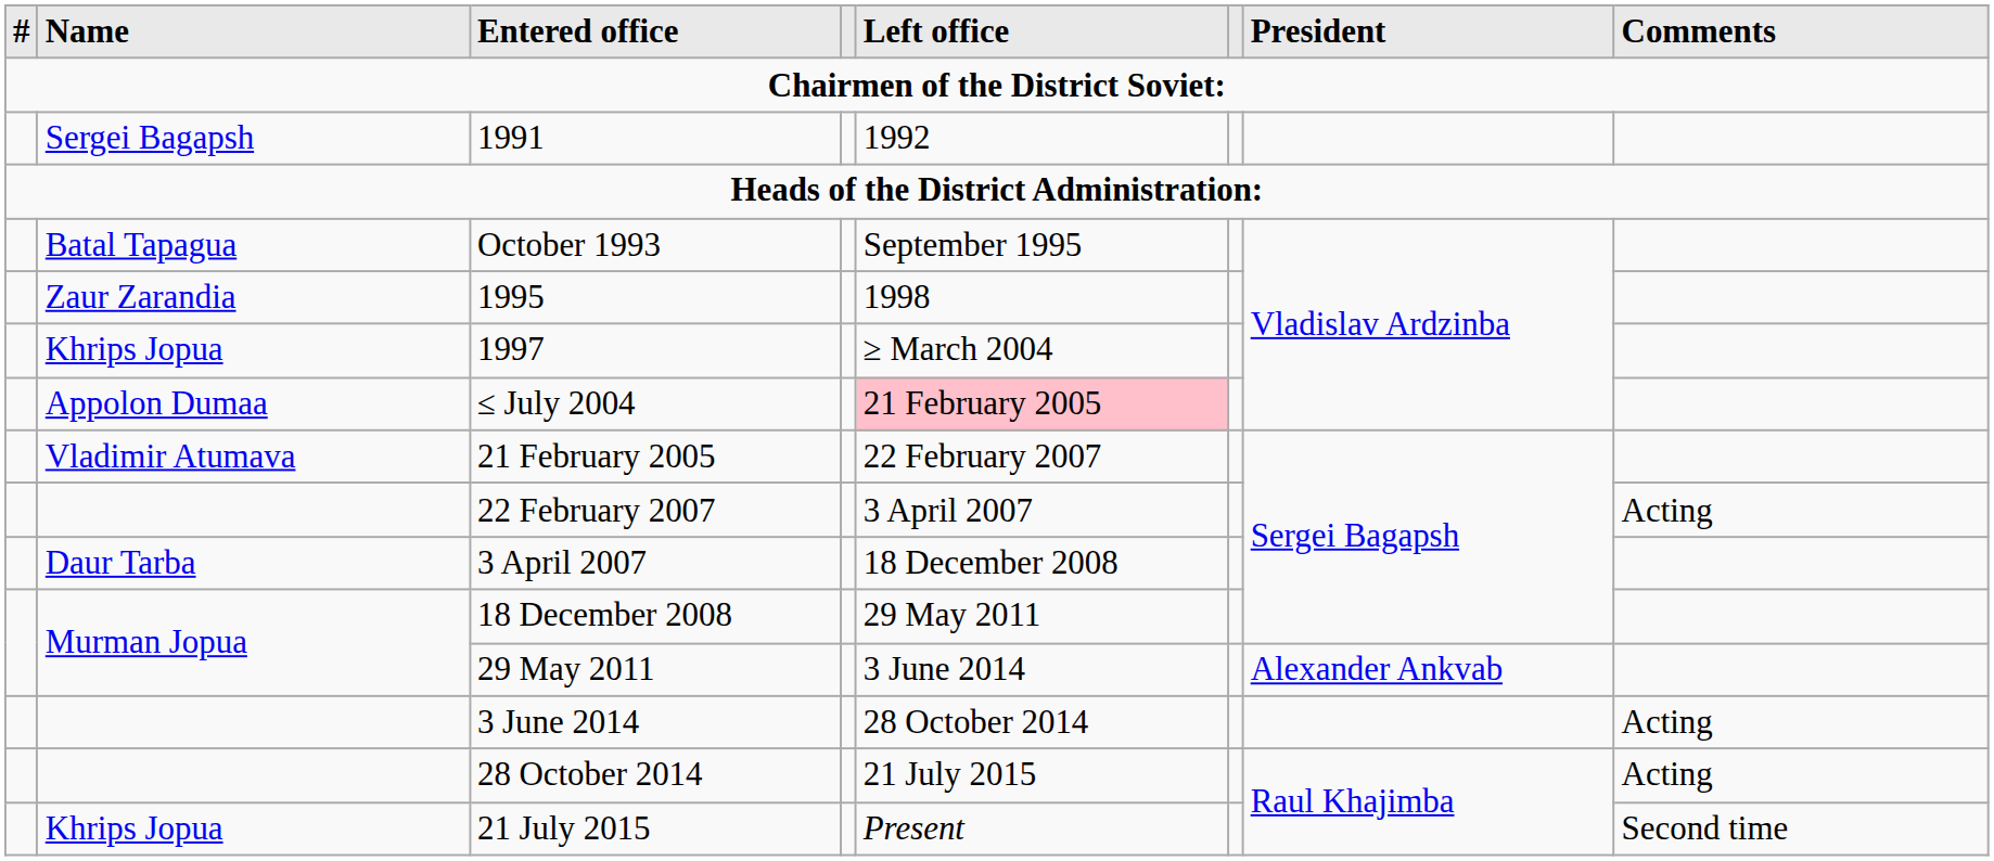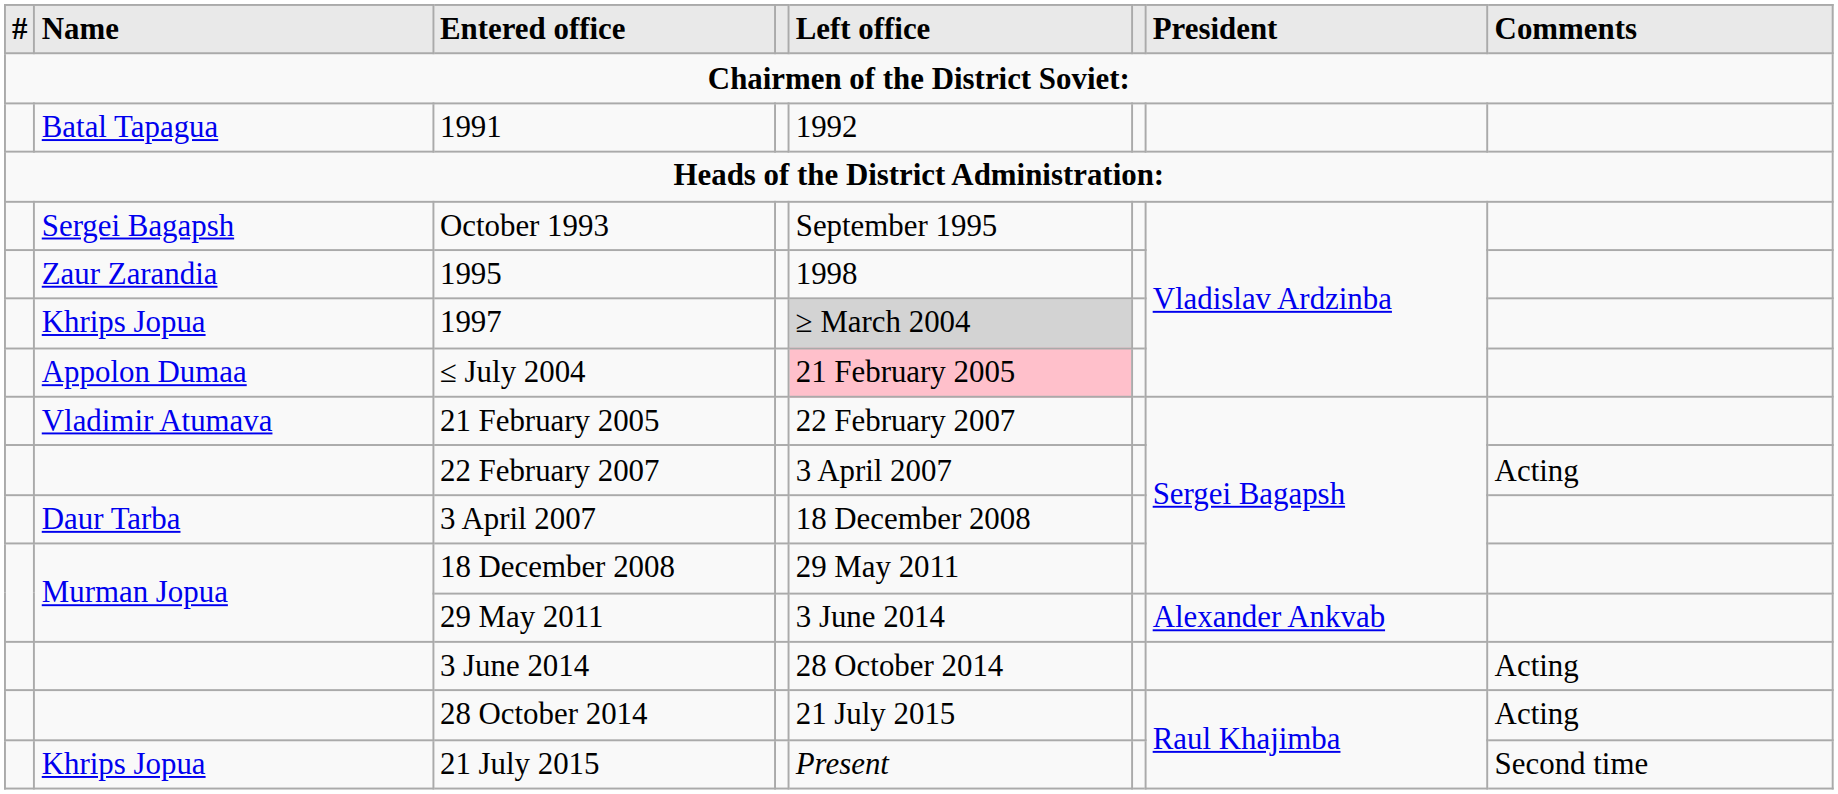 <table class="wikitable" style="width:75%;">
 <tr style="background:#e9e9e9; font-weight:bold; text-align:left;">
 <td>#</td>
 <td width=240>Name</td>
 <td width=200>Entered office</td>
 <td></td>
 <td width=200>Left office</td>
 <td></td>
 <td width=200>President</td>
 <td width=200>Comments</td>
 </tr>
 <tr>
 <td colspan=8 align=center><strong>Chairmen of the District Soviet:</strong></td>
 </tr>
 <tr>
 <td></td>
-<td><a href='#'>Sergei Bagapsh</a></td>
+<td><a href='#'>Batal Tapagua</a></td>
 <td>1991</td>
 <td></td>
 <td>1992</td>
 <td></td>
 <td></td>
 <td></td>
 </tr>
 <tr>
 <td colspan=8 align=center><strong>Heads of the District Administration:</strong></td>
 </tr>
 <tr>
 <td></td>
-<td><a href='#'>Batal Tapagua</a></td>
+<td><a href='#'>Sergei Bagapsh</a></td>
 <td>October 1993</td>
 <td></td>
 <td>September 1995</td>
 <td></td>
 <td rowspan=4><a href='#'>Vladislav Ardzinba</a></td>
 <td></td>
 </tr>
 <tr>
 <td></td>
 <td><a href='#'>Zaur Zarandia</a></td>
 <td>1995</td>
 <td></td>
 <td>1998</td>
 <td></td>
 <td></td>
 </tr>
 <tr>
 <td></td>
 <td><a href='#'>Khrips Jopua</a></td>
 <td>1997</td>
 <td></td>
-<td>≥ March 2004</td>
+<td style="background: lightgrey;">≥ March 2004</td>
 <td></td>
 <td></td>
 </tr>
 <tr>
 <td></td>
 <td><a href='#'>Appolon Dumaa</a></td>
 <td>≤ July 2004</td>
 <td></td>
 <td style="background: pink;">21 February 2005</td>
 <td></td>
 <td></td>
 </tr>
 <tr>
 <td></td>
 <td><a href='#'>Vladimir Atumava</a></td>
 <td>21 February 2005</td>
 <td></td>
 <td>22 February 2007</td>
 <td></td>
 <td rowspan=4><a href='#'>Sergei Bagapsh</a></td>
 <td></td>
 </tr>
 <tr>
 <td></td>
 <td><em></em></td>
 <td>22 February 2007</td>
 <td></td>
 <td>3 April 2007</td>
 <td></td>
 <td>Acting</td>
 </tr>
 <tr>
 <td></td>
 <td><a href='#'>Daur Tarba</a></td>
 <td>3 April 2007</td>
 <td></td>
 <td>18 December 2008</td>
 <td></td>
 <td></td>
 </tr>
 <tr>
 <td rowspan=2></td>
 <td rowspan=2><a href='#'>Murman Jopua</a></td>
 <td>18 December 2008</td>
 <td></td>
 <td>29 May 2011</td>
 <td></td>
 <td></td>
 </tr>
 <tr>
 <td>29 May 2011</td>
 <td></td>
 <td>3 June 2014</td>
 <td></td>
 <td><a href='#'>Alexander Ankvab</a></td>
 <td></td>
 </tr>
 <tr>
 <td></td>
 <td><em></em></td>
 <td>3 June 2014</td>
 <td></td>
 <td>28 October 2014</td>
 <td></td>
 <td><em></em></td>
 <td>Acting</td>
 </tr>
 <tr>
 <td></td>
 <td><em></em></td>
 <td>28 October 2014</td>
 <td></td>
 <td>21 July 2015</td>
 <td></td>
 <td rowspan=2><a href='#'>Raul Khajimba</a></td>
 <td>Acting</td>
 </tr>
 <tr>
 <td></td>
 <td><a href='#'>Khrips Jopua</a></td>
 <td>21 July 2015</td>
 <td></td>
 <td><em>Present</em></td>
 <td></td>
 <td>Second time</td>
 </tr>
 </table>
